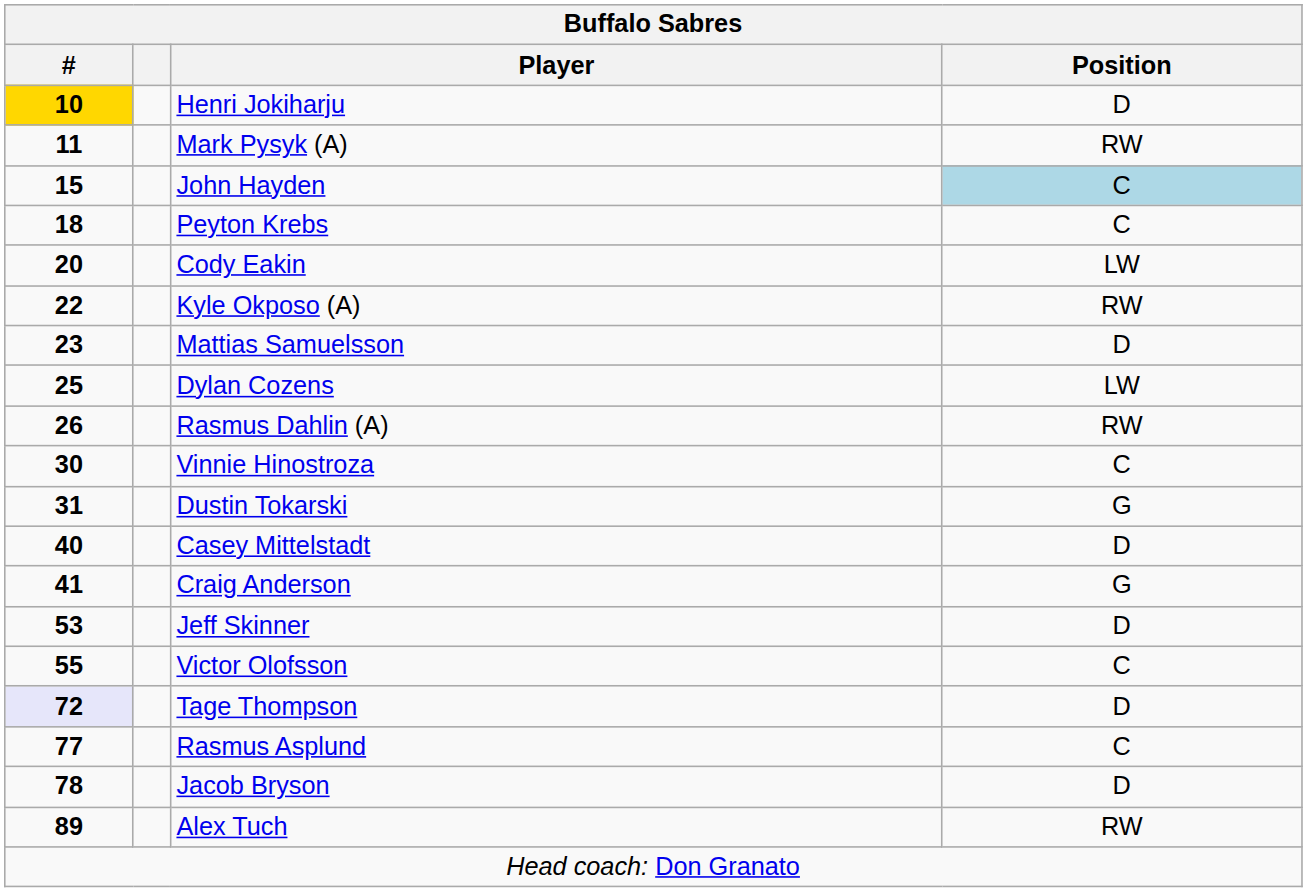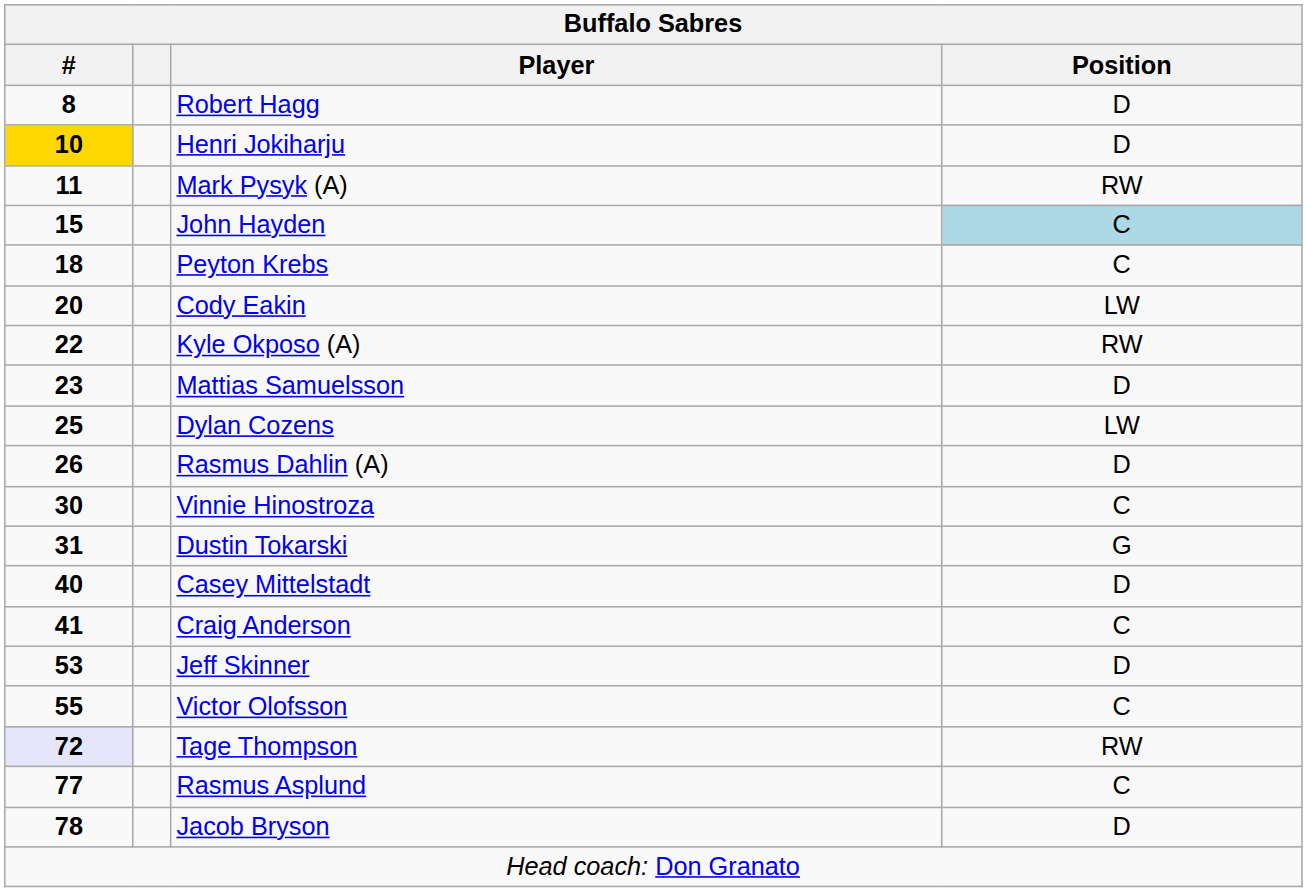 <table class="wikitable" style="width:65%; text-align:center;">
 <tr>
 <th colspan=4>Buffalo Sabres</th>
 </tr>
 <tr>
 <th>#</th>
 <th></th>
 <th>Player</th>
 <th>Position</th>
+</tr>
+<tr>
+<td><strong>8</strong></td>
+<td align=center></td>
+<td align=left><a href='#'>Robert Hagg</a></td>
+<td>D</td>
 </tr>
 <tr>
 <td style="background: gold;"><strong>10</strong></td>
 <td align=center></td>
 <td align=left><a href='#'>Henri Jokiharju</a></td>
 <td>D</td>
 </tr>
 <tr>
 <td><strong>11</strong></td>
 <td align=center></td>
 <td align=left><a href='#'>Mark Pysyk</a> (A)</td>
 <td>RW</td>
 </tr>
 <tr>
 <td><strong>15</strong></td>
 <td align=center></td>
 <td align=left><a href='#'>John Hayden</a></td>
 <td style="background: lightblue;">C</td>
 </tr>
 <tr>
 <td><strong>18</strong></td>
 <td align=center></td>
 <td align=left><a href='#'>Peyton Krebs</a></td>
 <td>C</td>
 </tr>
 <tr>
 <td><strong>20</strong></td>
 <td align=center></td>
 <td align=left><a href='#'>Cody Eakin</a></td>
 <td>LW</td>
 </tr>
 <tr>
 <td><strong>22</strong></td>
 <td align=center></td>
 <td align=left><a href='#'>Kyle Okposo</a> (A)</td>
 <td>RW</td>
 </tr>
 <tr>
 <td><strong>23</strong></td>
 <td align=center></td>
 <td align=left><a href='#'>Mattias Samuelsson</a></td>
 <td>D</td>
 </tr>
 <tr>
 <td><strong>25</strong></td>
 <td align=center></td>
 <td align=left><a href='#'>Dylan Cozens</a></td>
 <td>LW</td>
 </tr>
 <tr>
 <td><strong>26</strong></td>
 <td align=center></td>
 <td align=left><a href='#'>Rasmus Dahlin</a> (A)</td>
-<td>RW</td>
+<td>D</td>
 </tr>
 <tr>
 <td><strong>30</strong></td>
 <td align=center></td>
 <td align=left><a href='#'>Vinnie Hinostroza</a></td>
 <td>C</td>
 </tr>
 <tr>
 <td><strong>31</strong></td>
 <td align=center></td>
 <td align=left><a href='#'>Dustin Tokarski</a></td>
 <td>G</td>
 </tr>
 <tr>
 <td><strong>40</strong></td>
 <td align=center></td>
 <td align=left><a href='#'>Casey Mittelstadt</a></td>
 <td>D</td>
 </tr>
 <tr>
 <td><strong>41</strong></td>
 <td align=center></td>
 <td align=left><a href='#'>Craig Anderson</a></td>
-<td>G</td>
+<td>C</td>
 </tr>
 <tr>
 <td><strong>53</strong></td>
 <td align=center></td>
 <td align=left><a href='#'>Jeff Skinner</a></td>
 <td>D</td>
 </tr>
 <tr>
 <td><strong>55</strong></td>
 <td align=center></td>
 <td align=left><a href='#'>Victor Olofsson</a></td>
 <td>C</td>
 </tr>
 <tr>
 <td style="background: lavender;"><strong>72</strong></td>
 <td align=center></td>
 <td align=left><a href='#'>Tage Thompson</a></td>
-<td>D</td>
+<td>RW</td>
 </tr>
 <tr>
 <td><strong>77</strong></td>
 <td align=center></td>
 <td align=left><a href='#'>Rasmus Asplund</a></td>
 <td>C</td>
 </tr>
 <tr>
 <td><strong>78</strong></td>
 <td align=center></td>
 <td align=left><a href='#'>Jacob Bryson</a></td>
 <td>D</td>
 </tr>
 <tr>
-<td><strong>89</strong></td>
-<td align=center></td>
-<td align=left><a href='#'>Alex Tuch</a></td>
-<td>RW</td>
-</tr>
-<tr>
 <td colspan=4><em>Head coach:</em>  <a href='#'>Don Granato</a></td>
 </tr>
 </table>
